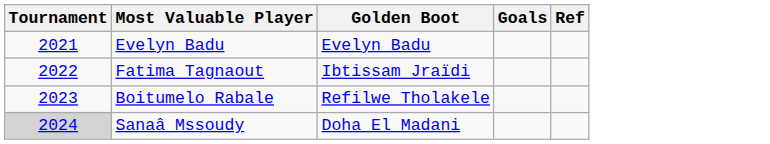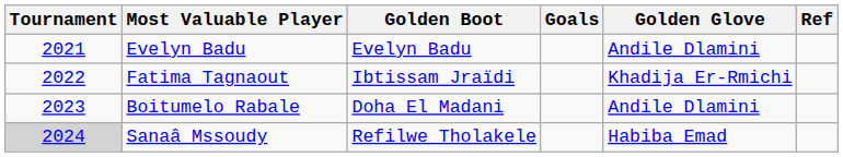 <table class="wikitable">
 <tr>
 <th>Tournament</th>
 <th>Most Valuable Player</th>
 <th>Golden Boot</th>
 <th>Goals</th>
+<th>Golden Glove</th>
 <th>Ref</th>
 </tr>
 <tr>
 <td align=center><a href='#'>2021</a></td>
 <td> <a href='#'>Evelyn Badu</a></td>
 <td> <a href='#'>Evelyn Badu</a></td>
 <td></td>
+<td><a href='#'>Andile Dlamini</a></td>
 <td></td>
 </tr>
 <tr>
 <td align=center><a href='#'>2022</a></td>
 <td> <a href='#'>Fatima Tagnaout</a></td>
 <td> <a href='#'>Ibtissam Jraïdi</a></td>
 <td></td>
+<td> <a href='#'>Khadija Er-Rmichi</a></td>
 <td></td>
 </tr>
 <tr>
 <td align=center><a href='#'>2023</a></td>
 <td> <a href='#'>Boitumelo Rabale</a></td>
-<td> <a href='#'>Refilwe Tholakele</a></td>
+<td> <a href='#'>Doha El Madani</a></td>
 <td></td>
+<td><a href='#'>Andile Dlamini</a></td>
 <td></td>
 </tr>
 <tr>
 <td align=center style="background: lightgrey;"><a href='#'>2024</a></td>
 <td> <a href='#'>Sanaâ Mssoudy</a></td>
-<td> <a href='#'>Doha El Madani</a></td>
+<td> <a href='#'>Refilwe Tholakele</a></td>
 <td></td>
+<td> <a href='#'>Habiba Emad</a></td>
 <td></td>
 </tr>
 </table>
